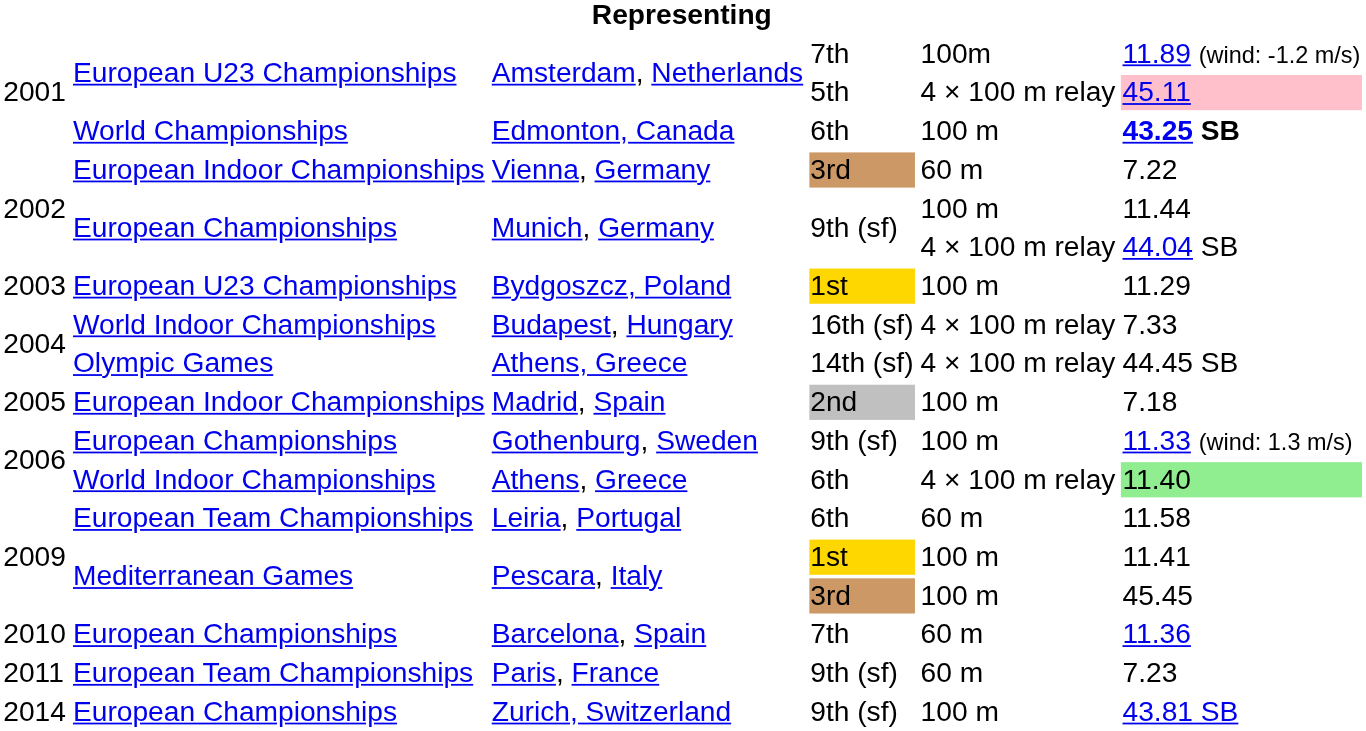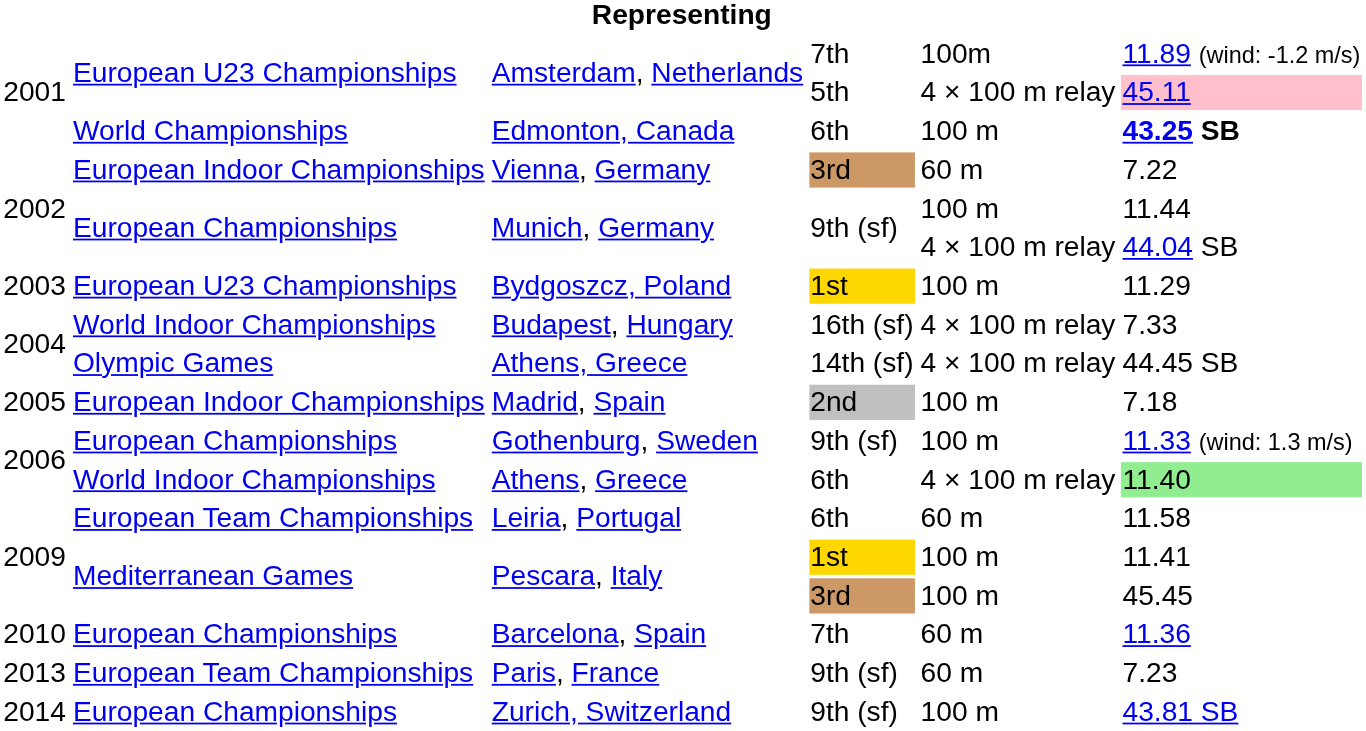 <table>
 <tr>
 <th colspan="6">Representing </th>
 </tr>
 <tr>
 <td rowspan=3>2001</td>
 <td rowspan=2><a href='#'>European U23 Championships</a></td>
 <td rowspan=2><a href='#'>Amsterdam</a>, <a href='#'>Netherlands</a></td>
 <td>7th</td>
 <td>100m</td>
 <td><a href='#'>11.89</a> <small>(wind: -1.2 m/s)</small></td>
 </tr>
 <tr>
 <td>5th</td>
 <td>4 × 100 m relay</td>
 <td style="background: pink;"><a href='#'>45.11</a></td>
 </tr>
 <tr>
 <td><a href='#'>World Championships</a></td>
 <td><a href='#'>Edmonton, Canada</a></td>
 <td>6th</td>
 <td>100 m</td>
 <td><strong><a href='#'>43.25</a> SB</strong></td>
 </tr>
 <tr>
 <td rowspan=3>2002</td>
 <td><a href='#'>European Indoor Championships</a></td>
 <td><a href='#'>Vienna</a>, <a href='#'>Germany</a></td>
 <td bgcolor="cc9966">3rd</td>
 <td>60 m</td>
 <td>7.22</td>
 </tr>
 <tr>
 <td rowspan=2><a href='#'>European Championships</a></td>
 <td rowspan=2><a href='#'>Munich</a>, <a href='#'>Germany</a></td>
 <td rowspan=2>9th (sf)</td>
 <td>100 m</td>
 <td>11.44</td>
 </tr>
 <tr>
 <td>4 × 100 m relay</td>
 <td><a href='#'>44.04</a> SB</td>
 </tr>
 <tr>
 <td>2003</td>
 <td><a href='#'>European U23 Championships</a></td>
 <td><a href='#'>Bydgoszcz, Poland</a></td>
 <td bgcolor=gold>1st</td>
 <td>100 m</td>
 <td>11.29</td>
 </tr>
 <tr>
 <td rowspan=2>2004</td>
 <td><a href='#'>World Indoor Championships</a></td>
 <td><a href='#'>Budapest</a>, <a href='#'>Hungary</a></td>
 <td>16th (sf)</td>
 <td>4 × 100 m  relay</td>
 <td>7.33</td>
 </tr>
 <tr>
 <td><a href='#'>Olympic Games</a></td>
 <td><a href='#'>Athens, Greece</a></td>
 <td>14th (sf)</td>
 <td>4 × 100 m  relay</td>
 <td>44.45 SB</td>
 </tr>
 <tr>
 <td>2005</td>
 <td><a href='#'>European Indoor Championships</a></td>
 <td><a href='#'>Madrid</a>, <a href='#'>Spain</a></td>
 <td bgcolor=silver>2nd</td>
 <td>100 m</td>
 <td>7.18</td>
 </tr>
 <tr>
 <td rowspan=2>2006</td>
 <td><a href='#'>European Championships</a></td>
 <td><a href='#'>Gothenburg</a>, <a href='#'>Sweden</a></td>
 <td>9th (sf)</td>
 <td>100 m</td>
 <td><a href='#'>11.33</a> <small>(wind: 1.3 m/s)</small></td>
 </tr>
 <tr>
 <td><a href='#'>World Indoor Championships</a></td>
 <td><a href='#'>Athens</a>, <a href='#'>Greece</a></td>
 <td>6th</td>
 <td>4 × 100 m relay</td>
 <td style="background: lightgreen;">11.40</td>
 </tr>
 <tr>
 <td rowspan=3>2009</td>
 <td><a href='#'>European Team Championships</a></td>
 <td><a href='#'>Leiria</a>, <a href='#'>Portugal</a></td>
 <td>6th</td>
 <td>60 m</td>
 <td>11.58</td>
 </tr>
 <tr>
 <td rowspan=2><a href='#'>Mediterranean Games</a></td>
 <td rowspan=2><a href='#'>Pescara</a>, <a href='#'>Italy</a></td>
 <td bgcolor=gold>1st</td>
 <td>100 m</td>
 <td>11.41</td>
 </tr>
 <tr>
 <td bgcolor="cc9966">3rd</td>
 <td>100 m</td>
 <td>45.45</td>
 </tr>
 <tr>
 <td>2010</td>
 <td><a href='#'>European Championships</a></td>
 <td><a href='#'>Barcelona</a>, <a href='#'>Spain</a></td>
 <td>7th</td>
 <td>60 m</td>
 <td><a href='#'>11.36</a></td>
 </tr>
 <tr>
-<td>2011</td>
+<td>2013</td>
 <td><a href='#'>European Team Championships</a></td>
 <td><a href='#'>Paris</a>, <a href='#'>France</a></td>
 <td>9th (sf)</td>
 <td>60 m</td>
 <td>7.23</td>
 </tr>
 <tr>
 <td>2014</td>
 <td><a href='#'>European Championships</a></td>
 <td><a href='#'>Zurich, Switzerland</a></td>
 <td>9th (sf)</td>
 <td>100 m</td>
 <td><a href='#'>43.81 SB</a></td>
 </tr>
 <tr>
 </tr>
 </table>
